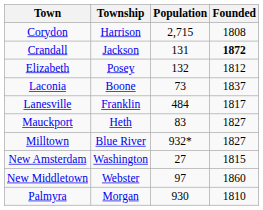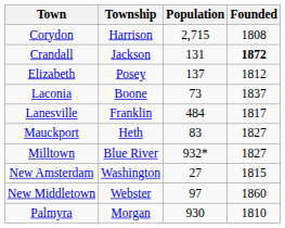 <table class="wikitable sortable" style="text-align:center;">
 <tr>
 <th>Town</th>
 <th>Township</th>
 <th>Population</th>
 <th>Founded</th>
 </tr>
 <tr>
 <td><a href='#'>Corydon</a></td>
 <td><a href='#'>Harrison</a></td>
 <td>2,715</td>
 <td>1808</td>
 </tr>
 <tr>
 <td><a href='#'>Crandall</a></td>
 <td><a href='#'>Jackson</a></td>
 <td>131</td>
 <td><strong>1872</strong></td>
 </tr>
 <tr>
 <td><a href='#'>Elizabeth</a></td>
 <td><a href='#'>Posey</a></td>
-<td>132</td>
+<td>137</td>
 <td>1812</td>
 </tr>
 <tr>
 <td><a href='#'>Laconia</a></td>
 <td><a href='#'>Boone</a></td>
 <td>73</td>
 <td>1837</td>
 </tr>
 <tr>
 <td><a href='#'>Lanesville</a></td>
 <td><a href='#'>Franklin</a></td>
 <td>484</td>
 <td>1817</td>
 </tr>
 <tr>
 <td><a href='#'>Mauckport</a></td>
 <td><a href='#'>Heth</a></td>
 <td>83</td>
 <td>1827</td>
 </tr>
 <tr>
 <td><a href='#'>Milltown</a></td>
 <td><a href='#'>Blue River</a></td>
 <td>932*</td>
 <td>1827</td>
 </tr>
 <tr>
 <td><a href='#'>New Amsterdam</a></td>
 <td><a href='#'>Washington</a></td>
 <td>27</td>
 <td>1815</td>
 </tr>
 <tr>
 <td><a href='#'>New Middletown</a></td>
 <td><a href='#'>Webster</a></td>
 <td>97</td>
 <td>1860</td>
 </tr>
 <tr>
 <td><a href='#'>Palmyra</a></td>
 <td><a href='#'>Morgan</a></td>
 <td>930</td>
 <td>1810</td>
 </tr>
 </table>
